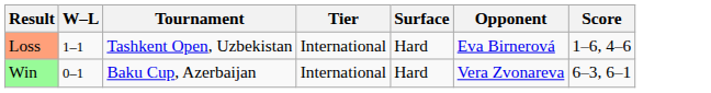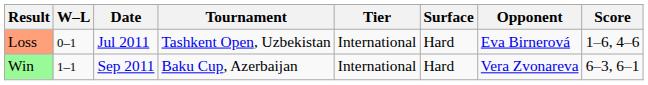 <table class="sortable wikitable" style=font-size:97%>
 <tr>
 <th>Result</th>
 <th class="unsortable">W–L</th>
+<th>Date</th>
 <th>Tournament</th>
 <th>Tier</th>
 <th>Surface</th>
 <th>Opponent</th>
 <th class="unsortable">Score</th>
 </tr>
 <tr>
 <td style="background:#ffa07a;">Loss</td>
-<td><small>1–1</small></td>
+<td><small>0–1</small></td>
+<td><a href='#'>Jul 2011</a></td>
 <td><a href='#'>Tashkent Open</a>, Uzbekistan</td>
 <td>International</td>
 <td>Hard</td>
 <td> <a href='#'>Eva Birnerová</a></td>
 <td>1–6, 4–6</td>
 </tr>
 <tr>
 <td style="background:#98fb98;">Win</td>
-<td><small>0–1</small></td>
+<td><small>1–1</small></td>
+<td><a href='#'>Sep 2011</a></td>
 <td><a href='#'>Baku Cup</a>, Azerbaijan</td>
 <td>International</td>
 <td>Hard</td>
 <td> <a href='#'>Vera Zvonareva</a></td>
 <td>6–3, 6–1</td>
 </tr>
 </table>
